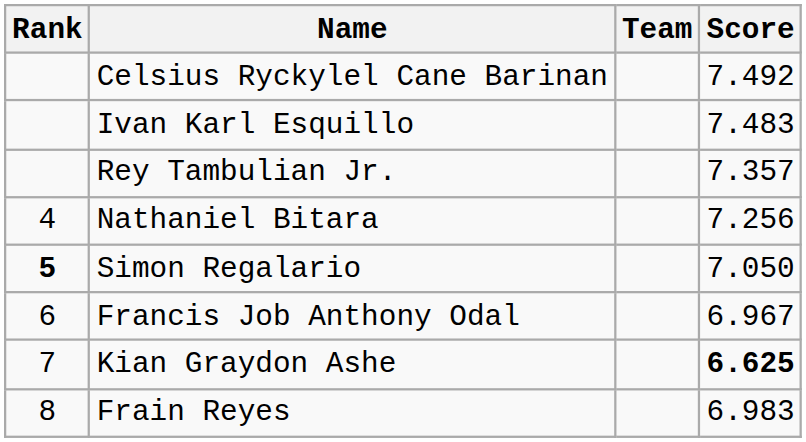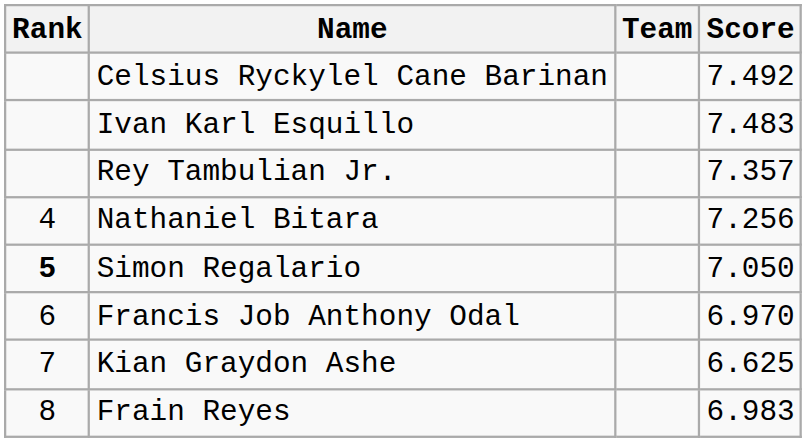 <table class="wikitable" style="text-align:center">
 <tr>
 <th>Rank</th>
 <th>Name</th>
 <th>Team</th>
 <th>Score</th>
 </tr>
 <tr>
 <td></td>
 <td align="left">Celsius Ryckylel Cane Barinan</td>
 <td align="left"></td>
 <td>7.492</td>
 </tr>
 <tr>
 <td></td>
 <td align="left">Ivan Karl Esquillo</td>
 <td align="left"></td>
 <td>7.483</td>
 </tr>
 <tr>
 <td></td>
 <td align="left">Rey Tambulian Jr.</td>
 <td align="left"></td>
 <td>7.357</td>
 </tr>
 <tr>
 <td>4</td>
 <td align="left">Nathaniel Bitara</td>
 <td align="left"></td>
 <td>7.256</td>
 </tr>
 <tr>
 <td><strong>5</strong></td>
 <td align="left">Simon Regalario</td>
 <td align="left"></td>
 <td>7.050</td>
 </tr>
 <tr>
 <td>6</td>
 <td align="left">Francis Job Anthony Odal</td>
 <td align="left"></td>
-<td>6.967</td>
+<td>6.970</td>
 </tr>
 <tr>
 <td>7</td>
 <td align="left">Kian Graydon Ashe</td>
 <td align="left"></td>
-<td><strong>6.625</strong></td>
+<td>6.625</td>
 </tr>
 <tr>
 <td>8</td>
 <td align="left">Frain Reyes</td>
 <td align="left"></td>
 <td>6.983</td>
 </tr>
 </table>
